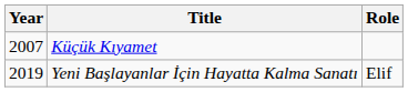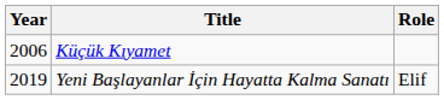 <table class="wikitable" sortable>
 <tr>
 <th>Year</th>
 <th>Title</th>
 <th>Role</th>
 </tr>
 <tr>
-<td>2007</td>
+<td>2006</td>
 <td><em><a href='#'>Küçük Kıyamet</a></em></td>
 <td></td>
 </tr>
 <tr>
 <td>2019</td>
 <td><em>Yeni Başlayanlar İçin Hayatta Kalma Sanatı</em></td>
 <td>Elif</td>
 </tr>
 </table>
